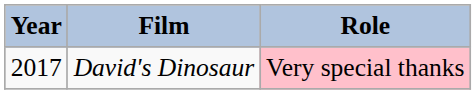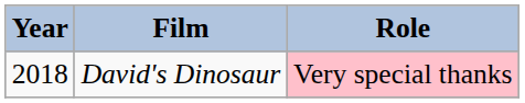 <table class="wikitable" style="font-size:95%;">
 <tr>
 <th style="background:#B0C4DE;">Year</th>
 <th style="background:#B0C4DE;">Film</th>
 <th style="background:#B0C4DE;">Role</th>
 </tr>
 <tr>
-<td>2017</td>
+<td>2018</td>
 <td><em>David's Dinosaur</em></td>
 <td style="background: pink;">Very special thanks</td>
 </tr>
 </table>
